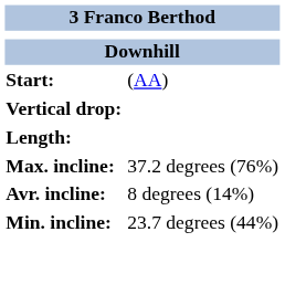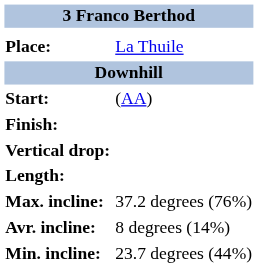 <table border=0 class="toccolours float-right" align="right" style="margin:0 0 0.5em 1em; font-size: 85%;">
 <tr>
 <th bgcolor=#b0c4de colspan=2 align="center">3 Franco Berthod</th>
 </tr>
 <tr>
 <td align="center" colspan=2></td>
 </tr>
 <tr>
+<td><strong>Place:</strong></td>
+<td> <a href='#'>La Thuile</a></td>
+</tr>
+<tr>
 <th bgcolor=#b0c4de colspan=2 align="center">Downhill</th>
 </tr>
 <tr>
 <td><strong>Start:</strong></td>
 <td> (<a href='#'>AA</a>)</td>
+</tr>
+<tr>
+<td><strong>Finish:</strong></td>
+<td></td>
 </tr>
 <tr>
 <td><strong>Vertical drop:</strong></td>
 <td></td>
 </tr>
 <tr>
 <td><strong>Length:</strong></td>
 <td></td>
 </tr>
 <tr>
 <td><strong>Max. incline:</strong></td>
 <td>37.2 degrees (76%)</td>
 </tr>
 <tr>
 <td><strong>Avr. incline:</strong></td>
 <td>8 degrees (14%)</td>
 </tr>
 <tr>
 <td><strong>Min. incline:</strong></td>
 <td>23.7 degrees (44%)</td>
 </tr>
 </table>
